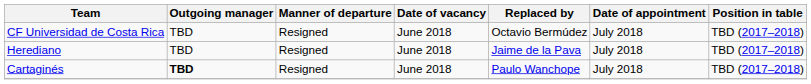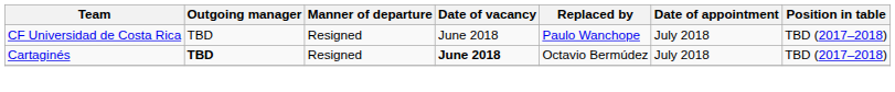 <table class="wikitable">
 <tr>
 <th>Team</th>
 <th>Outgoing manager</th>
 <th>Manner of departure</th>
 <th>Date of vacancy</th>
 <th>Replaced by</th>
 <th>Date of appointment</th>
 <th>Position in table</th>
 </tr>
 <tr>
 <td><a href='#'>CF Universidad de Costa Rica</a></td>
 <td> TBD</td>
 <td>Resigned</td>
 <td>June 2018</td>
-<td> Octavio Bermúdez</td>
-<td>July 2018</td>
-<td>TBD  (<a href='#'>2017–2018</a>)</td>
-</tr>
-<tr>
-<td><a href='#'>Herediano</a></td>
-<td> TBD</td>
-<td>Resigned</td>
-<td>June 2018</td>
-<td> <a href='#'>Jaime de la Pava</a></td>
+<td> <a href='#'>Paulo Wanchope</a></td>
 <td>July 2018</td>
 <td>TBD  (<a href='#'>2017–2018</a>)</td>
 </tr>
 <tr>
 <td><a href='#'>Cartaginés</a></td>
 <td><strong> TBD</strong></td>
 <td>Resigned</td>
-<td>June 2018</td>
-<td> <a href='#'>Paulo Wanchope</a></td>
+<td><strong>June 2018</strong></td>
+<td> Octavio Bermúdez</td>
 <td>July 2018</td>
 <td>TBD  (<a href='#'>2017–2018</a>)</td>
 </tr>
 <tr>
 </tr>
 </table>
